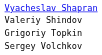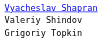 <table>
 <tr>
 <th></th>
 <td> <a href='#'>Vyacheslav Shapran</a></td>
 </tr>
 <tr>
 <th></th>
 <td>Valeriy Shindov</td>
 </tr>
 <tr>
 <th></th>
 <td>Grigoriy Topkin</td>
 </tr>
-<tr>
-<th></th>
-<td>Sergey Volchkov</td>
-</tr>
 </table>
